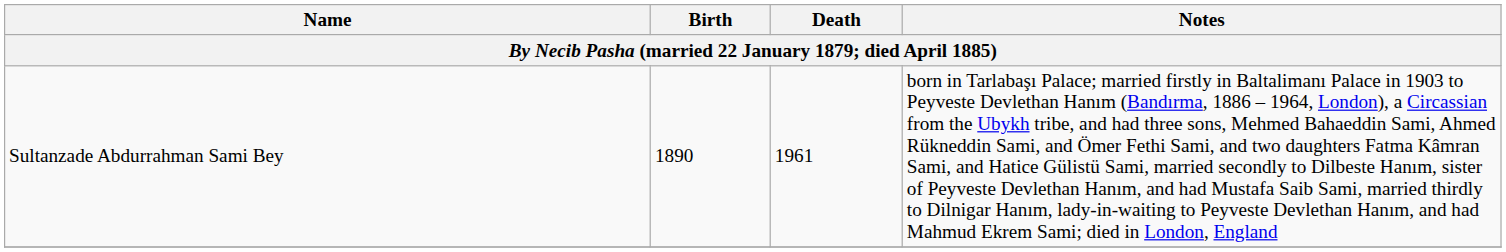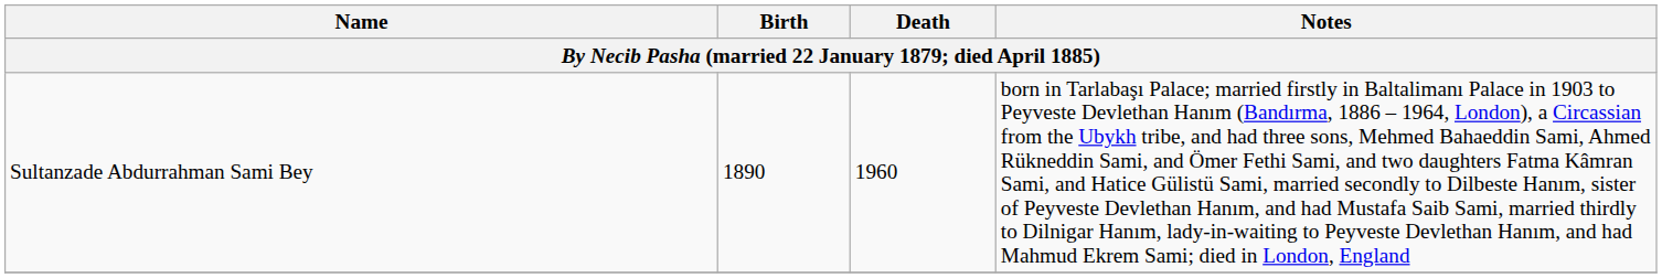 <table class="wikitable">
 <tr>
 <th>Name</th>
 <th>Birth</th>
 <th>Death</th>
 <th style="width:40%;">Notes</th>
 </tr>
 <tr>
 <th colspan="4"><strong><em>By Necib Pasha</em></strong> (married 22 January 1879; died April 1885)</th>
 </tr>
 <tr>
 <td>Sultanzade Abdurrahman Sami Bey</td>
 <td>1890</td>
-<td>1961</td>
+<td>1960</td>
 <td>born in Tarlabaşı Palace; married firstly in Baltalimanı Palace in 1903 to Peyveste Devlethan Hanım (<a href='#'>Bandırma</a>, 1886 – 1964, <a href='#'>London</a>), a <a href='#'>Circassian</a> from the <a href='#'>Ubykh</a> tribe, and had three sons, Mehmed Bahaeddin Sami, Ahmed Rükneddin Sami, and Ömer Fethi Sami, and two daughters Fatma Kâmran Sami, and Hatice Gülistü Sami, married secondly to Dilbeste Hanım, sister of Peyveste Devlethan Hanım, and had Mustafa Saib Sami, married thirdly to Dilnigar Hanım, lady-in-waiting to Peyveste Devlethan Hanım, and had Mahmud Ekrem Sami; died in <a href='#'>London</a>, <a href='#'>England</a></td>
 </tr>
 <tr>
 </tr>
 </table>
